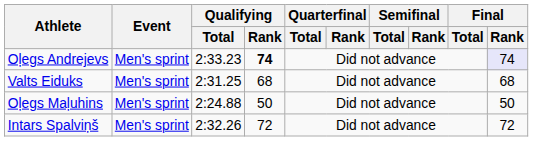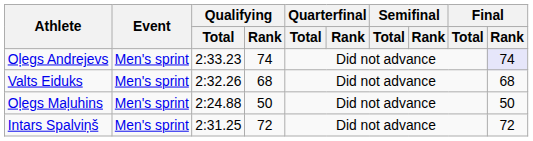 <table class="wikitable" style="font-size:90%">
 <tr>
 <th rowspan="2">Athlete</th>
 <th rowspan="2">Event</th>
 <th colspan="2">Qualifying</th>
 <th colspan="2">Quarterfinal</th>
 <th colspan="2">Semifinal</th>
 <th colspan="2">Final</th>
 </tr>
 <tr>
 <th>Total</th>
 <th>Rank</th>
 <th>Total</th>
 <th>Rank</th>
 <th>Total</th>
 <th>Rank</th>
 <th>Total</th>
 <th>Rank</th>
 </tr>
 <tr>
 <td><a href='#'>Oļegs Andrejevs</a></td>
 <td><a href='#'>Men's sprint</a></td>
 <td align="center">2:33.23</td>
-<td align="center"><strong>74</strong></td>
+<td align="center">74</td>
 <td colspan=5 align="center">Did not advance</td>
 <td align="center" style="background: lavender;">74</td>
 </tr>
 <tr>
 <td><a href='#'>Valts Eiduks</a></td>
 <td><a href='#'>Men's sprint</a></td>
-<td align="center">2:31.25</td>
+<td align="center">2:32.26</td>
 <td align="center">68</td>
 <td colspan=5 align="center">Did not advance</td>
 <td align="center">68</td>
 </tr>
 <tr>
 <td><a href='#'>Oļegs Maļuhins</a></td>
 <td><a href='#'>Men's sprint</a></td>
 <td align="center">2:24.88</td>
 <td align="center">50</td>
 <td colspan=5 align="center">Did not advance</td>
 <td align="center">50</td>
 </tr>
 <tr>
 <td><a href='#'>Intars Spalviņš</a></td>
 <td><a href='#'>Men's sprint</a></td>
-<td align="center">2:32.26</td>
+<td align="center">2:31.25</td>
 <td align="center">72</td>
 <td colspan=5 align="center">Did not advance</td>
 <td align="center">72</td>
 </tr>
 </table>
